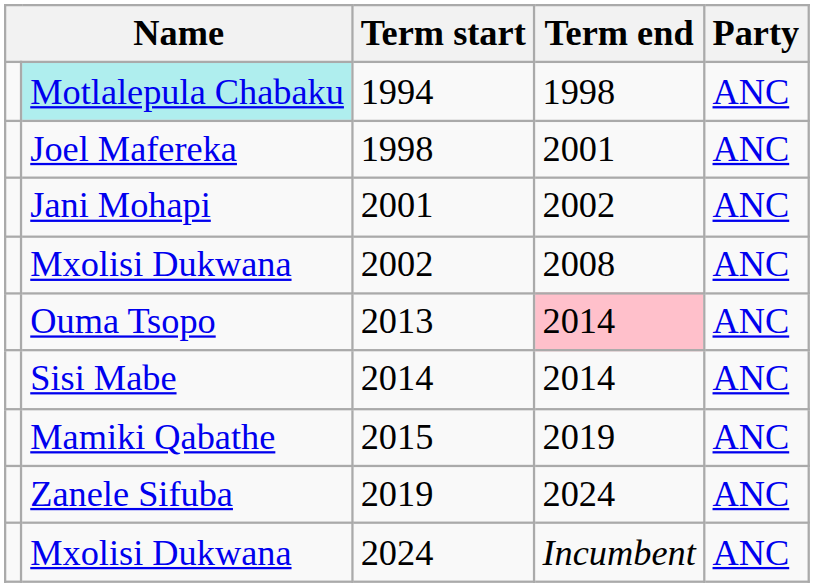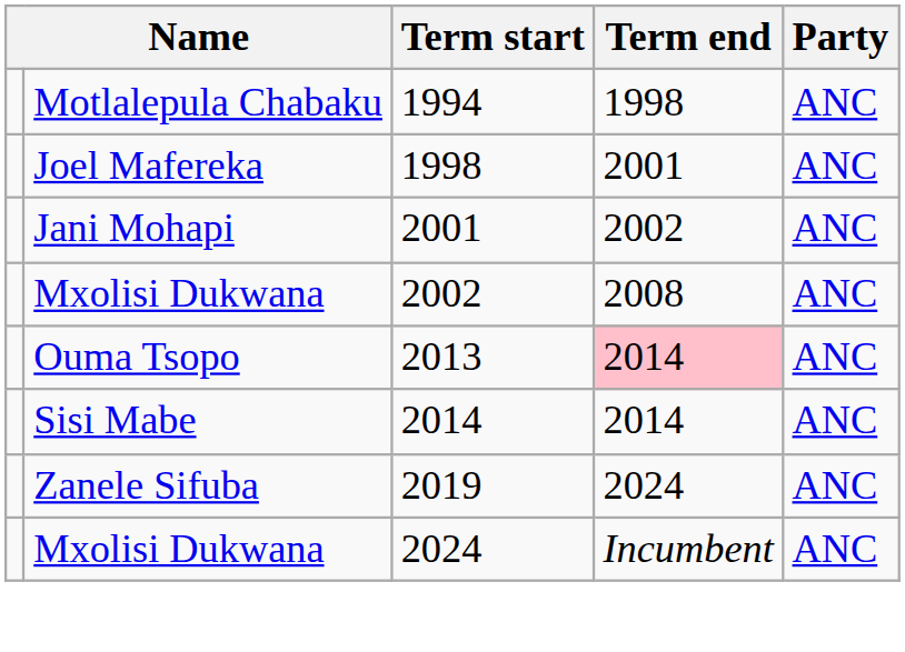 <table class="wikitable">
 <tr>
 <th colspan="2">Name</th>
 <th>Term start</th>
 <th>Term end</th>
 <th>Party</th>
 </tr>
 <tr>
 <td></td>
-<td style="background: paleturquoise;"><a href='#'>Motlalepula Chabaku</a></td>
+<td><a href='#'>Motlalepula Chabaku</a></td>
 <td>1994</td>
 <td>1998</td>
 <td><a href='#'>ANC</a></td>
 </tr>
 <tr>
 <td></td>
 <td><a href='#'>Joel Mafereka</a></td>
 <td>1998</td>
 <td>2001</td>
 <td><a href='#'>ANC</a></td>
 </tr>
 <tr>
 <td></td>
 <td><a href='#'>Jani Mohapi</a></td>
 <td>2001</td>
 <td>2002</td>
 <td><a href='#'>ANC</a></td>
 </tr>
 <tr>
 <td></td>
 <td><a href='#'>Mxolisi Dukwana</a></td>
 <td>2002</td>
 <td>2008</td>
 <td><a href='#'>ANC</a></td>
 </tr>
 <tr>
 <td></td>
 <td><a href='#'>Ouma Tsopo</a></td>
 <td>2013</td>
 <td style="background: pink;">2014</td>
 <td><a href='#'>ANC</a></td>
 </tr>
 <tr>
 <td></td>
 <td><a href='#'>Sisi Mabe</a></td>
 <td>2014</td>
 <td>2014</td>
 <td><a href='#'>ANC</a></td>
 </tr>
 <tr>
 <td></td>
-<td><a href='#'>Mamiki Qabathe</a></td>
-<td>2015</td>
-<td>2019</td>
-<td><a href='#'>ANC</a></td>
-</tr>
-<tr>
-<td></td>
 <td><a href='#'>Zanele Sifuba</a></td>
 <td>2019</td>
 <td>2024</td>
 <td><a href='#'>ANC</a></td>
 </tr>
 <tr>
 <td></td>
 <td><a href='#'>Mxolisi Dukwana</a></td>
 <td>2024</td>
 <td><em>Incumbent</em></td>
 <td><a href='#'>ANC</a></td>
 </tr>
 </table>
